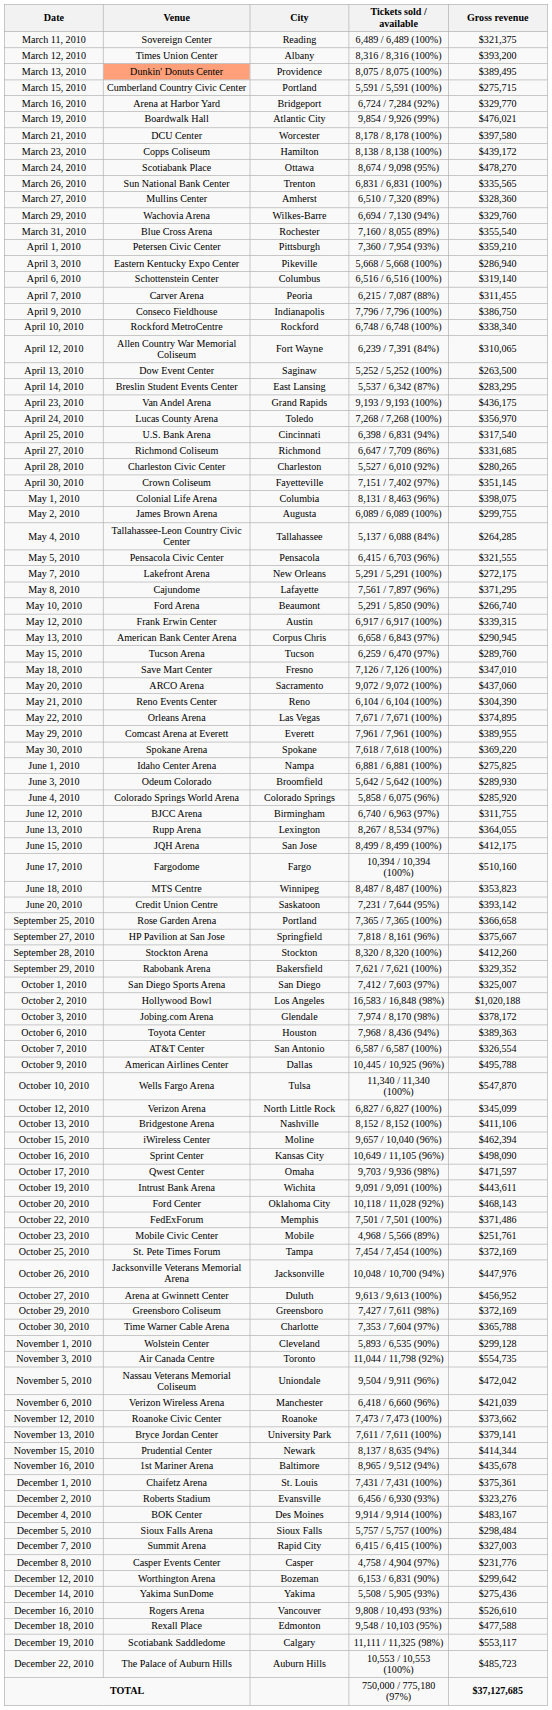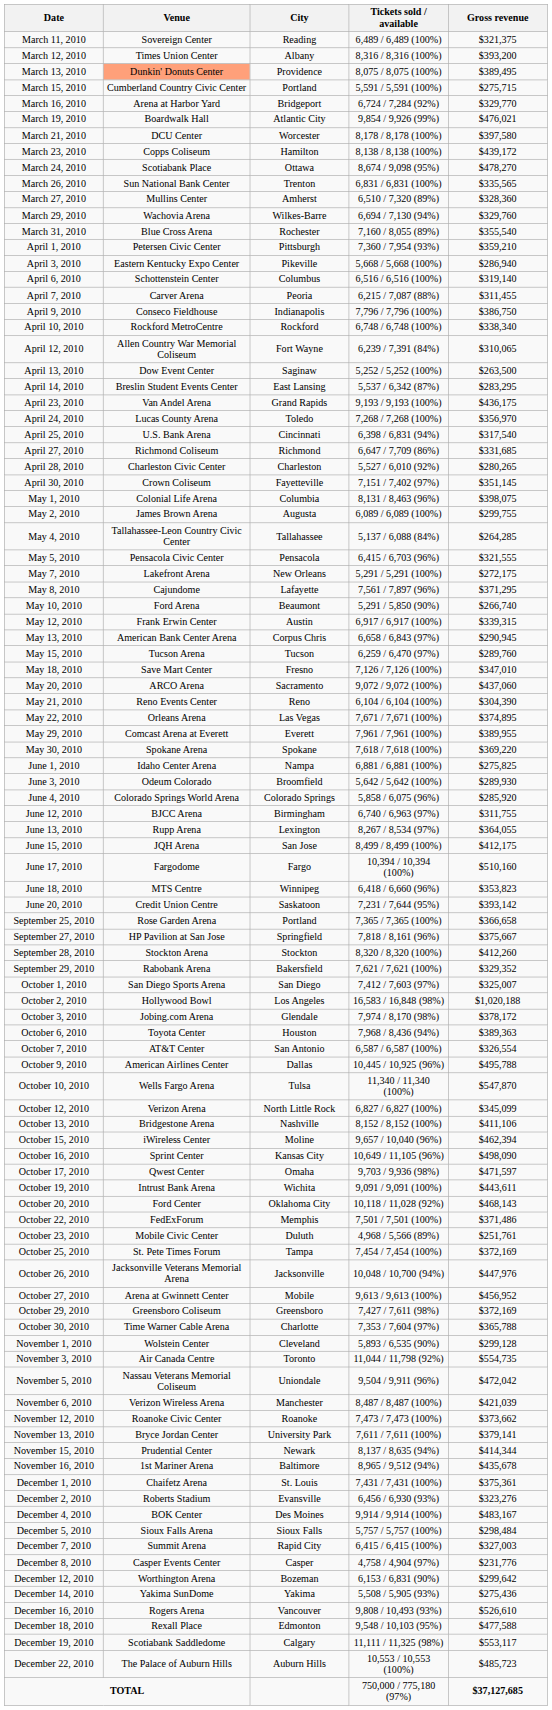 <table class="wikitable" style="text-align:center">
 <tr>
 <th style="width:150px;">Date</th>
 <th style="width:225px;">Venue</th>
 <th style="width:150px;">City</th>
 <th style="width:150px;">Tickets sold / available</th>
 <th style="width:150px;">Gross revenue</th>
 </tr>
 <tr>
 <td>March 11, 2010</td>
 <td>Sovereign Center</td>
 <td>Reading</td>
 <td>6,489 / 6,489 (100%)</td>
 <td>$321,375</td>
 </tr>
 <tr>
 <td>March 12, 2010</td>
 <td>Times Union Center</td>
 <td>Albany</td>
 <td>8,316 / 8,316 (100%)</td>
 <td>$393,200</td>
 </tr>
 <tr>
 <td>March 13, 2010</td>
 <td style="background: lightsalmon;">Dunkin' Donuts Center</td>
 <td>Providence</td>
 <td>8,075 / 8,075 (100%)</td>
 <td>$389,495</td>
 </tr>
 <tr>
 <td>March 15, 2010</td>
 <td>Cumberland Country Civic Center</td>
 <td>Portland</td>
 <td>5,591 / 5,591 (100%)</td>
 <td>$275,715</td>
 </tr>
 <tr>
 <td>March 16, 2010</td>
 <td>Arena at Harbor Yard</td>
 <td>Bridgeport</td>
 <td>6,724 / 7,284 (92%)</td>
 <td>$329,770</td>
 </tr>
 <tr>
 <td>March 19, 2010</td>
 <td>Boardwalk Hall</td>
 <td>Atlantic City</td>
 <td>9,854 / 9,926 (99%)</td>
 <td>$476,021</td>
 </tr>
 <tr>
 <td>March 21, 2010</td>
 <td>DCU Center</td>
 <td>Worcester</td>
 <td>8,178 / 8,178 (100%)</td>
 <td>$397,580</td>
 </tr>
 <tr>
 <td>March 23, 2010</td>
 <td>Copps Coliseum</td>
 <td>Hamilton</td>
 <td>8,138 / 8,138 (100%)</td>
 <td>$439,172</td>
 </tr>
 <tr>
 <td>March 24, 2010</td>
 <td>Scotiabank Place</td>
 <td>Ottawa</td>
 <td>8,674 / 9,098 (95%)</td>
 <td>$478,270</td>
 </tr>
 <tr>
 <td>March 26, 2010</td>
 <td>Sun National Bank Center</td>
 <td>Trenton</td>
 <td>6,831 / 6,831 (100%)</td>
 <td>$335,565</td>
 </tr>
 <tr>
 <td>March 27, 2010</td>
 <td>Mullins Center</td>
 <td>Amherst</td>
 <td>6,510 / 7,320 (89%)</td>
 <td>$328,360</td>
 </tr>
 <tr>
 <td>March 29, 2010</td>
 <td>Wachovia Arena</td>
 <td>Wilkes-Barre</td>
 <td>6,694 / 7,130 (94%)</td>
 <td>$329,760</td>
 </tr>
 <tr>
 <td>March 31, 2010</td>
 <td>Blue Cross Arena</td>
 <td>Rochester</td>
 <td>7,160 / 8,055 (89%)</td>
 <td>$355,540</td>
 </tr>
 <tr>
 <td>April 1, 2010</td>
 <td>Petersen Civic Center</td>
 <td>Pittsburgh</td>
 <td>7,360 / 7,954 (93%)</td>
 <td>$359,210</td>
 </tr>
 <tr>
 <td>April 3, 2010</td>
 <td>Eastern Kentucky Expo Center</td>
 <td>Pikeville</td>
 <td>5,668 / 5,668 (100%)</td>
 <td>$286,940</td>
 </tr>
 <tr>
 <td>April 6, 2010</td>
 <td>Schottenstein Center</td>
 <td>Columbus</td>
 <td>6,516 / 6,516 (100%)</td>
 <td>$319,140</td>
 </tr>
 <tr>
 <td>April 7, 2010</td>
 <td>Carver Arena</td>
 <td>Peoria</td>
 <td>6,215 / 7,087 (88%)</td>
 <td>$311,455</td>
 </tr>
 <tr>
 <td>April 9, 2010</td>
 <td>Conseco Fieldhouse</td>
 <td>Indianapolis</td>
 <td>7,796 / 7,796 (100%)</td>
 <td>$386,750</td>
 </tr>
 <tr>
 <td>April 10, 2010</td>
 <td>Rockford MetroCentre</td>
 <td>Rockford</td>
 <td>6,748 / 6,748 (100%)</td>
 <td>$338,340</td>
 </tr>
 <tr>
 <td>April 12, 2010</td>
 <td>Allen Country War Memorial Coliseum</td>
 <td>Fort Wayne</td>
 <td>6,239 / 7,391 (84%)</td>
 <td>$310,065</td>
 </tr>
 <tr>
 <td>April 13, 2010</td>
 <td>Dow Event Center</td>
 <td>Saginaw</td>
 <td>5,252 / 5,252 (100%)</td>
 <td>$263,500</td>
 </tr>
 <tr>
 <td>April 14, 2010</td>
 <td>Breslin Student Events Center</td>
 <td>East Lansing</td>
 <td>5,537 / 6,342 (87%)</td>
 <td>$283,295</td>
 </tr>
 <tr>
 <td>April 23, 2010</td>
 <td>Van Andel Arena</td>
 <td>Grand Rapids</td>
 <td>9,193 / 9,193 (100%)</td>
 <td>$436,175</td>
 </tr>
 <tr>
 <td>April 24, 2010</td>
 <td>Lucas County Arena</td>
 <td>Toledo</td>
 <td>7,268 / 7,268 (100%)</td>
 <td>$356,970</td>
 </tr>
 <tr>
 <td>April 25, 2010</td>
 <td>U.S. Bank Arena</td>
 <td>Cincinnati</td>
 <td>6,398 / 6,831 (94%)</td>
 <td>$317,540</td>
 </tr>
 <tr>
 <td>April 27, 2010</td>
 <td>Richmond Coliseum</td>
 <td>Richmond</td>
 <td>6,647 / 7,709 (86%)</td>
 <td>$331,685</td>
 </tr>
 <tr>
 <td>April 28, 2010</td>
 <td>Charleston Civic Center</td>
 <td>Charleston</td>
 <td>5,527 / 6,010 (92%)</td>
 <td>$280,265</td>
 </tr>
 <tr>
 <td>April 30, 2010</td>
 <td>Crown Coliseum</td>
 <td>Fayetteville</td>
 <td>7,151 / 7,402 (97%)</td>
 <td>$351,145</td>
 </tr>
 <tr>
 <td>May 1, 2010</td>
 <td>Colonial Life Arena</td>
 <td>Columbia</td>
 <td>8,131 / 8,463 (96%)</td>
 <td>$398,075</td>
 </tr>
 <tr>
 <td>May 2, 2010</td>
 <td>James Brown Arena</td>
 <td>Augusta</td>
 <td>6,089 / 6,089 (100%)</td>
 <td>$299,755</td>
 </tr>
 <tr>
 <td>May 4, 2010</td>
 <td>Tallahassee-Leon Country Civic Center</td>
 <td>Tallahassee</td>
 <td>5,137 / 6,088 (84%)</td>
 <td>$264,285</td>
 </tr>
 <tr>
 <td>May 5, 2010</td>
 <td>Pensacola Civic Center</td>
 <td>Pensacola</td>
 <td>6,415 / 6,703 (96%)</td>
 <td>$321,555</td>
 </tr>
 <tr>
 <td>May 7, 2010</td>
 <td>Lakefront Arena</td>
 <td>New Orleans</td>
 <td>5,291 / 5,291 (100%)</td>
 <td>$272,175</td>
 </tr>
 <tr>
 <td>May 8, 2010</td>
 <td>Cajundome</td>
 <td>Lafayette</td>
 <td>7,561 / 7,897 (96%)</td>
 <td>$371,295</td>
 </tr>
 <tr>
 <td>May 10, 2010</td>
 <td>Ford Arena</td>
 <td>Beaumont</td>
 <td>5,291 / 5,850 (90%)</td>
 <td>$266,740</td>
 </tr>
 <tr>
 <td>May 12, 2010</td>
 <td>Frank Erwin Center</td>
 <td>Austin</td>
 <td>6,917 / 6,917 (100%)</td>
 <td>$339,315</td>
 </tr>
 <tr>
 <td>May 13, 2010</td>
 <td>American Bank Center Arena</td>
 <td>Corpus Chris</td>
 <td>6,658 / 6,843 (97%)</td>
 <td>$290,945</td>
 </tr>
 <tr>
 <td>May 15, 2010</td>
 <td>Tucson Arena</td>
 <td>Tucson</td>
 <td>6,259 / 6,470 (97%)</td>
 <td>$289,760</td>
 </tr>
 <tr>
 <td>May 18, 2010</td>
 <td>Save Mart Center</td>
 <td>Fresno</td>
 <td>7,126 / 7,126 (100%)</td>
 <td>$347,010</td>
 </tr>
 <tr>
 <td>May 20, 2010</td>
 <td>ARCO Arena</td>
 <td>Sacramento</td>
 <td>9,072 / 9,072 (100%)</td>
 <td>$437,060</td>
 </tr>
 <tr>
 <td>May 21, 2010</td>
 <td>Reno Events Center</td>
 <td>Reno</td>
 <td>6,104 / 6,104 (100%)</td>
 <td>$304,390</td>
 </tr>
 <tr>
 <td>May 22, 2010</td>
 <td>Orleans Arena</td>
 <td>Las Vegas</td>
 <td>7,671 / 7,671 (100%)</td>
 <td>$374,895</td>
 </tr>
 <tr>
 <td>May 29, 2010</td>
 <td>Comcast Arena at Everett</td>
 <td>Everett</td>
 <td>7,961 / 7,961 (100%)</td>
 <td>$389,955</td>
 </tr>
 <tr>
 <td>May 30, 2010</td>
 <td>Spokane Arena</td>
 <td>Spokane</td>
 <td>7,618 / 7,618 (100%)</td>
 <td>$369,220</td>
 </tr>
 <tr>
 <td>June 1, 2010</td>
 <td>Idaho Center Arena</td>
 <td>Nampa</td>
 <td>6,881 / 6,881 (100%)</td>
 <td>$275,825</td>
 </tr>
 <tr>
 <td>June 3, 2010</td>
 <td>Odeum Colorado</td>
 <td>Broomfield</td>
 <td>5,642 / 5,642 (100%)</td>
 <td>$289,930</td>
 </tr>
 <tr>
 <td>June 4, 2010</td>
 <td>Colorado Springs World Arena</td>
 <td>Colorado Springs</td>
 <td>5,858 / 6,075 (96%)</td>
 <td>$285,920</td>
 </tr>
 <tr>
 <td>June 12, 2010</td>
 <td>BJCC Arena</td>
 <td>Birmingham</td>
 <td>6,740 / 6,963 (97%)</td>
 <td>$311,755</td>
 </tr>
 <tr>
 <td>June 13, 2010</td>
 <td>Rupp Arena</td>
 <td>Lexington</td>
 <td>8,267 / 8,534 (97%)</td>
 <td>$364,055</td>
 </tr>
 <tr>
 <td>June 15, 2010</td>
 <td>JQH Arena</td>
 <td>San Jose</td>
 <td>8,499 / 8,499 (100%)</td>
 <td>$412,175</td>
 </tr>
 <tr>
 <td>June 17, 2010</td>
 <td>Fargodome</td>
 <td>Fargo</td>
 <td>10,394 / 10,394 (100%)</td>
 <td>$510,160</td>
 </tr>
 <tr>
 <td>June 18, 2010</td>
 <td>MTS Centre</td>
 <td>Winnipeg</td>
-<td>8,487 / 8,487 (100%)</td>
+<td>6,418 / 6,660 (96%)</td>
 <td>$353,823</td>
 </tr>
 <tr>
 <td>June 20, 2010</td>
 <td>Credit Union Centre</td>
 <td>Saskatoon</td>
 <td>7,231 / 7,644 (95%)</td>
 <td>$393,142</td>
 </tr>
 <tr>
 <td>September 25, 2010</td>
 <td>Rose Garden Arena</td>
 <td>Portland</td>
 <td>7,365 / 7,365 (100%)</td>
 <td>$366,658</td>
 </tr>
 <tr>
 <td>September 27, 2010</td>
 <td>HP Pavilion at San Jose</td>
 <td>Springfield</td>
 <td>7,818 / 8,161 (96%)</td>
 <td>$375,667</td>
 </tr>
 <tr>
 <td>September 28, 2010</td>
 <td>Stockton Arena</td>
 <td>Stockton</td>
 <td>8,320 / 8,320 (100%)</td>
 <td>$412,260</td>
 </tr>
 <tr>
 <td>September 29, 2010</td>
 <td>Rabobank Arena</td>
 <td>Bakersfield</td>
 <td>7,621 / 7,621 (100%)</td>
 <td>$329,352</td>
 </tr>
 <tr>
 <td>October 1, 2010</td>
 <td>San Diego Sports Arena</td>
 <td>San Diego</td>
 <td>7,412 / 7,603 (97%)</td>
 <td>$325,007</td>
 </tr>
 <tr>
 <td>October 2, 2010</td>
 <td>Hollywood Bowl</td>
 <td>Los Angeles</td>
 <td>16,583 / 16,848 (98%)</td>
 <td>$1,020,188</td>
 </tr>
 <tr>
 <td>October 3, 2010</td>
 <td>Jobing.com Arena</td>
 <td>Glendale</td>
 <td>7,974 / 8,170 (98%)</td>
 <td>$378,172</td>
 </tr>
 <tr>
 <td>October 6, 2010</td>
 <td>Toyota Center</td>
 <td>Houston</td>
 <td>7,968 / 8,436 (94%)</td>
 <td>$389,363</td>
 </tr>
 <tr>
 <td>October 7, 2010</td>
 <td>AT&T Center</td>
 <td>San Antonio</td>
 <td>6,587 / 6,587 (100%)</td>
 <td>$326,554</td>
 </tr>
 <tr>
 <td>October 9, 2010</td>
 <td>American Airlines Center</td>
 <td>Dallas</td>
 <td>10,445 / 10,925 (96%)</td>
 <td>$495,788</td>
 </tr>
 <tr>
 <td>October 10, 2010</td>
 <td>Wells Fargo Arena</td>
 <td>Tulsa</td>
 <td>11,340 / 11,340 (100%)</td>
 <td>$547,870</td>
 </tr>
 <tr>
 <td>October 12, 2010</td>
 <td>Verizon Arena</td>
 <td>North Little Rock</td>
 <td>6,827 / 6,827 (100%)</td>
 <td>$345,099</td>
 </tr>
 <tr>
 <td>October 13, 2010</td>
 <td>Bridgestone Arena</td>
 <td>Nashville</td>
 <td>8,152 / 8,152 (100%)</td>
 <td>$411,106</td>
 </tr>
 <tr>
 <td>October 15, 2010</td>
 <td>iWireless Center</td>
 <td>Moline</td>
 <td>9,657 / 10,040 (96%)</td>
 <td>$462,394</td>
 </tr>
 <tr>
 <td>October 16, 2010</td>
 <td>Sprint Center</td>
 <td>Kansas City</td>
 <td>10,649 / 11,105 (96%)</td>
 <td>$498,090</td>
 </tr>
 <tr>
 <td>October 17, 2010</td>
 <td>Qwest Center</td>
 <td>Omaha</td>
 <td>9,703 / 9,936 (98%)</td>
 <td>$471,597</td>
 </tr>
 <tr>
 <td>October 19, 2010</td>
 <td>Intrust Bank Arena</td>
 <td>Wichita</td>
 <td>9,091 / 9,091 (100%)</td>
 <td>$443,611</td>
 </tr>
 <tr>
 <td>October 20, 2010</td>
 <td>Ford Center</td>
 <td>Oklahoma City</td>
 <td>10,118 / 11,028 (92%)</td>
 <td>$468,143</td>
 </tr>
 <tr>
 <td>October 22, 2010</td>
 <td>FedExForum</td>
 <td>Memphis</td>
 <td>7,501 / 7,501 (100%)</td>
 <td>$371,486</td>
 </tr>
 <tr>
 <td>October 23, 2010</td>
 <td>Mobile Civic Center</td>
-<td>Mobile</td>
+<td>Duluth</td>
 <td>4,968 / 5,566 (89%)</td>
 <td>$251,761</td>
 </tr>
 <tr>
 <td>October 25, 2010</td>
 <td>St. Pete Times Forum</td>
 <td>Tampa</td>
 <td>7,454 / 7,454 (100%)</td>
 <td>$372,169</td>
 </tr>
 <tr>
 <td>October 26, 2010</td>
 <td>Jacksonville Veterans Memorial Arena</td>
 <td>Jacksonville</td>
 <td>10,048 / 10,700 (94%)</td>
 <td>$447,976</td>
 </tr>
 <tr>
 <td>October 27, 2010</td>
 <td>Arena at Gwinnett Center</td>
-<td>Duluth</td>
+<td>Mobile</td>
 <td>9,613 / 9,613 (100%)</td>
 <td>$456,952</td>
 </tr>
 <tr>
 <td>October 29, 2010</td>
 <td>Greensboro Coliseum</td>
 <td>Greensboro</td>
 <td>7,427 / 7,611 (98%)</td>
 <td>$372,169</td>
 </tr>
 <tr>
 <td>October 30, 2010</td>
 <td>Time Warner Cable Arena</td>
 <td>Charlotte</td>
 <td>7,353 / 7,604 (97%)</td>
 <td>$365,788</td>
 </tr>
 <tr>
 <td>November 1, 2010</td>
 <td>Wolstein Center</td>
 <td>Cleveland</td>
 <td>5,893 / 6,535 (90%)</td>
 <td>$299,128</td>
 </tr>
 <tr>
 <td>November 3, 2010</td>
 <td>Air Canada Centre</td>
 <td>Toronto</td>
 <td>11,044 / 11,798 (92%)</td>
 <td>$554,735</td>
 </tr>
 <tr>
 <td>November 5, 2010</td>
 <td>Nassau Veterans Memorial Coliseum</td>
 <td>Uniondale</td>
 <td>9,504 / 9,911 (96%)</td>
 <td>$472,042</td>
 </tr>
 <tr>
 <td>November 6, 2010</td>
 <td>Verizon Wireless Arena</td>
 <td>Manchester</td>
-<td>6,418 / 6,660 (96%)</td>
+<td>8,487 / 8,487 (100%)</td>
 <td>$421,039</td>
 </tr>
 <tr>
 <td>November 12, 2010</td>
 <td>Roanoke Civic Center</td>
 <td>Roanoke</td>
 <td>7,473 / 7,473 (100%)</td>
 <td>$373,662</td>
 </tr>
 <tr>
 <td>November 13, 2010</td>
 <td>Bryce Jordan Center</td>
 <td>University Park</td>
 <td>7,611 / 7,611 (100%)</td>
 <td>$379,141</td>
 </tr>
 <tr>
 <td>November 15, 2010</td>
 <td>Prudential Center</td>
 <td>Newark</td>
 <td>8,137 / 8,635 (94%)</td>
 <td>$414,344</td>
 </tr>
 <tr>
 <td>November 16, 2010</td>
 <td>1st Mariner Arena</td>
 <td>Baltimore</td>
 <td>8,965 / 9,512 (94%)</td>
 <td>$435,678</td>
 </tr>
 <tr>
 <td>December 1, 2010</td>
 <td>Chaifetz Arena</td>
 <td>St. Louis</td>
 <td>7,431 / 7,431 (100%)</td>
 <td>$375,361</td>
 </tr>
 <tr>
 <td>December 2, 2010</td>
 <td>Roberts Stadium</td>
 <td>Evansville</td>
 <td>6,456 / 6,930 (93%)</td>
 <td>$323,276</td>
 </tr>
 <tr>
 <td>December 4, 2010</td>
 <td>BOK Center</td>
 <td>Des Moines</td>
 <td>9,914 / 9,914 (100%)</td>
 <td>$483,167</td>
 </tr>
 <tr>
 <td>December 5, 2010</td>
 <td>Sioux Falls Arena</td>
 <td>Sioux Falls</td>
 <td>5,757 / 5,757 (100%)</td>
 <td>$298,484</td>
 </tr>
 <tr>
 <td>December 7, 2010</td>
 <td>Summit Arena</td>
 <td>Rapid City</td>
 <td>6,415 / 6,415 (100%)</td>
 <td>$327,003</td>
 </tr>
 <tr>
 <td>December 8, 2010</td>
 <td>Casper Events Center</td>
 <td>Casper</td>
 <td>4,758 / 4,904 (97%)</td>
 <td>$231,776</td>
 </tr>
 <tr>
 <td>December 12, 2010</td>
 <td>Worthington Arena</td>
 <td>Bozeman</td>
 <td>6,153 / 6,831 (90%)</td>
 <td>$299,642</td>
 </tr>
 <tr>
 <td>December 14, 2010</td>
 <td>Yakima SunDome</td>
 <td>Yakima</td>
 <td>5,508 / 5,905 (93%)</td>
 <td>$275,436</td>
 </tr>
 <tr>
 <td>December 16, 2010</td>
 <td>Rogers Arena</td>
 <td>Vancouver</td>
 <td>9,808 / 10,493 (93%)</td>
 <td>$526,610</td>
 </tr>
 <tr>
 <td>December 18, 2010</td>
 <td>Rexall Place</td>
 <td>Edmonton</td>
 <td>9,548 / 10,103 (95%)</td>
 <td>$477,588</td>
 </tr>
 <tr>
 <td>December 19, 2010</td>
 <td>Scotiabank Saddledome</td>
 <td>Calgary</td>
 <td>11,111 / 11,325 (98%)</td>
 <td>$553,117</td>
 </tr>
 <tr>
 <td>December 22, 2010</td>
 <td>The Palace of Auburn Hills</td>
 <td>Auburn Hills</td>
 <td>10,553 / 10,553 (100%)</td>
 <td>$485,723</td>
 </tr>
 <tr>
 <td colspan="2"><strong>TOTAL</strong></td>
 <td></td>
 <td>750,000 / 775,180 (97%)</td>
 <td><strong>$37,127,685</strong></td>
 </tr>
 </table>
